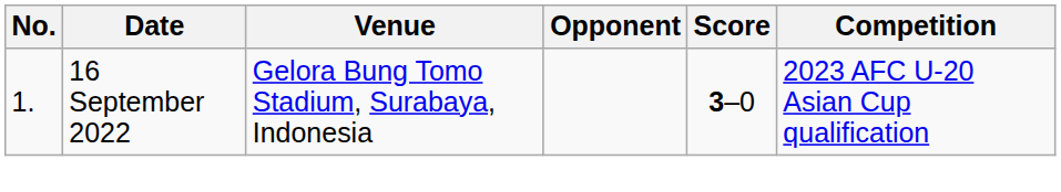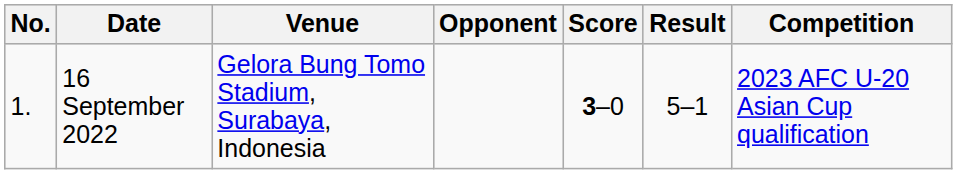 <table class="wikitable">
 <tr>
 <th>No.</th>
 <th>Date</th>
 <th>Venue</th>
 <th>Opponent</th>
 <th>Score</th>
+<th>Result</th>
 <th>Competition</th>
 </tr>
 <tr>
 <td>1.</td>
 <td>16 September 2022</td>
 <td><a href='#'>Gelora Bung Tomo Stadium</a>, <a href='#'>Surabaya</a>, Indonesia</td>
 <td></td>
 <td align=center><strong>3</strong>–0</td>
+<td align=center>5–1</td>
 <td><a href='#'>2023 AFC U-20 Asian Cup qualification</a></td>
 </tr>
 </table>
